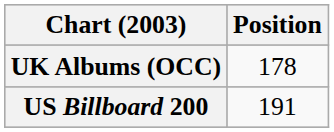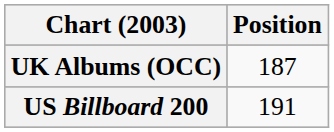 <table class="wikitable sortable plainrowheaders" style="text-align:center">
 <tr>
 <th scope="col">Chart (2003)</th>
 <th scope="col">Position</th>
 </tr>
 <tr>
 <th scope="row">UK Albums (OCC)</th>
-<td>178</td>
+<td>187</td>
 </tr>
 <tr>
 <th scope="row">US <em>Billboard</em> 200</th>
 <td>191</td>
 </tr>
 </table>
